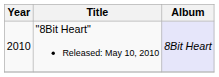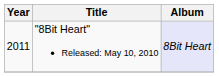 <table class="wikitable">
 <tr>
 <th>Year</th>
 <th>Title</th>
 <th>Album</th>
 </tr>
 <tr>
-<td>2010</td>
+<td>2011</td>
 <td>"8Bit Heart"<br><ul><li><small>Released: May 10, 2010</small></li></ul></td>
 <td style="background: lavender;"><em>8Bit Heart</em></td>
 </tr>
 <tr>
 </tr>
 </table>
